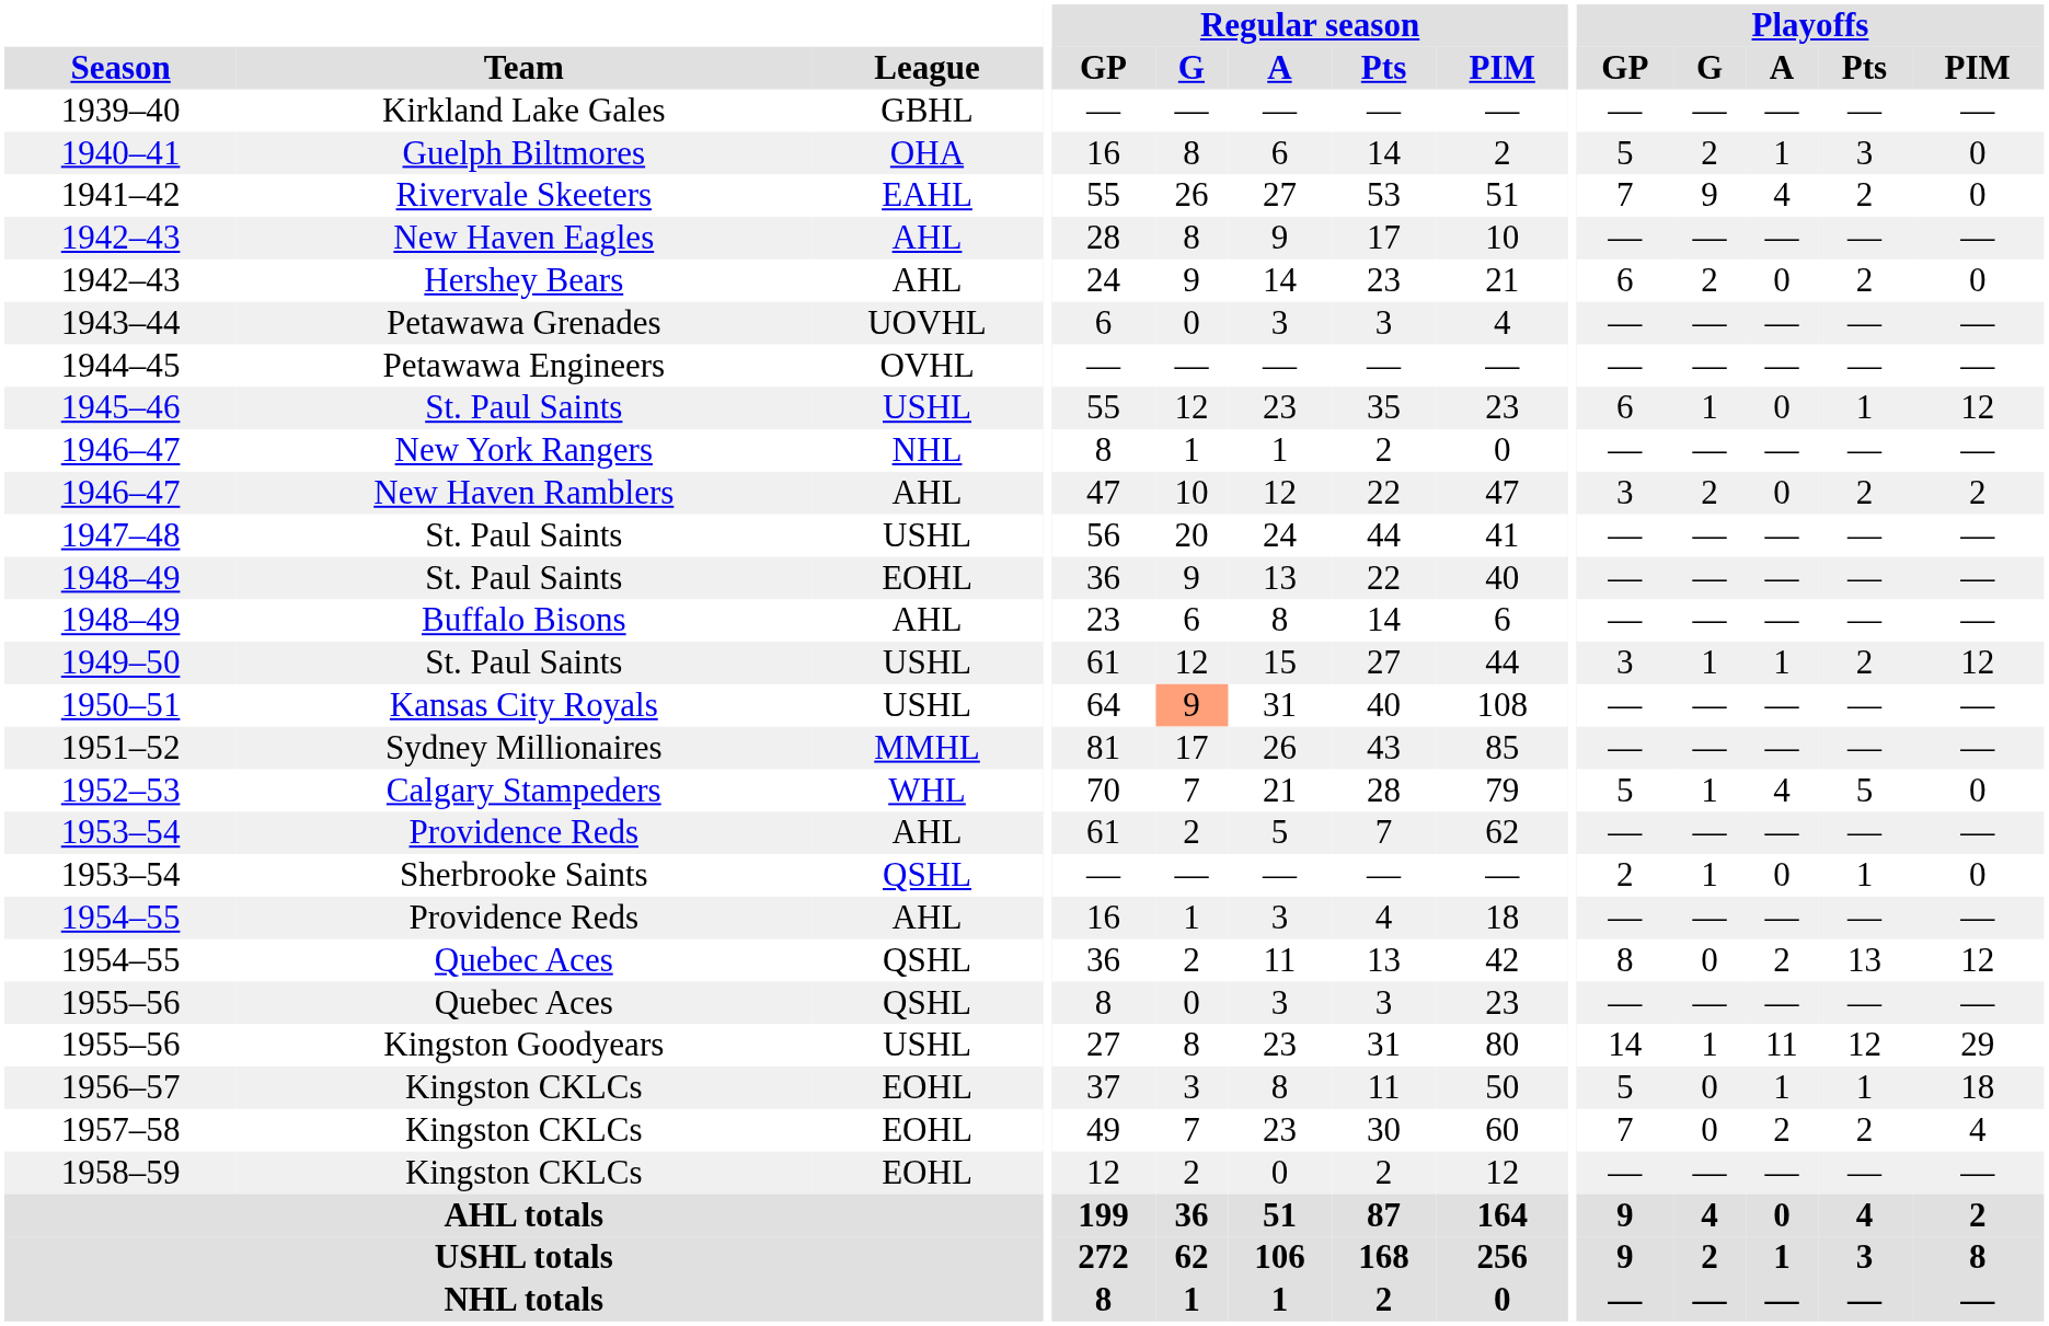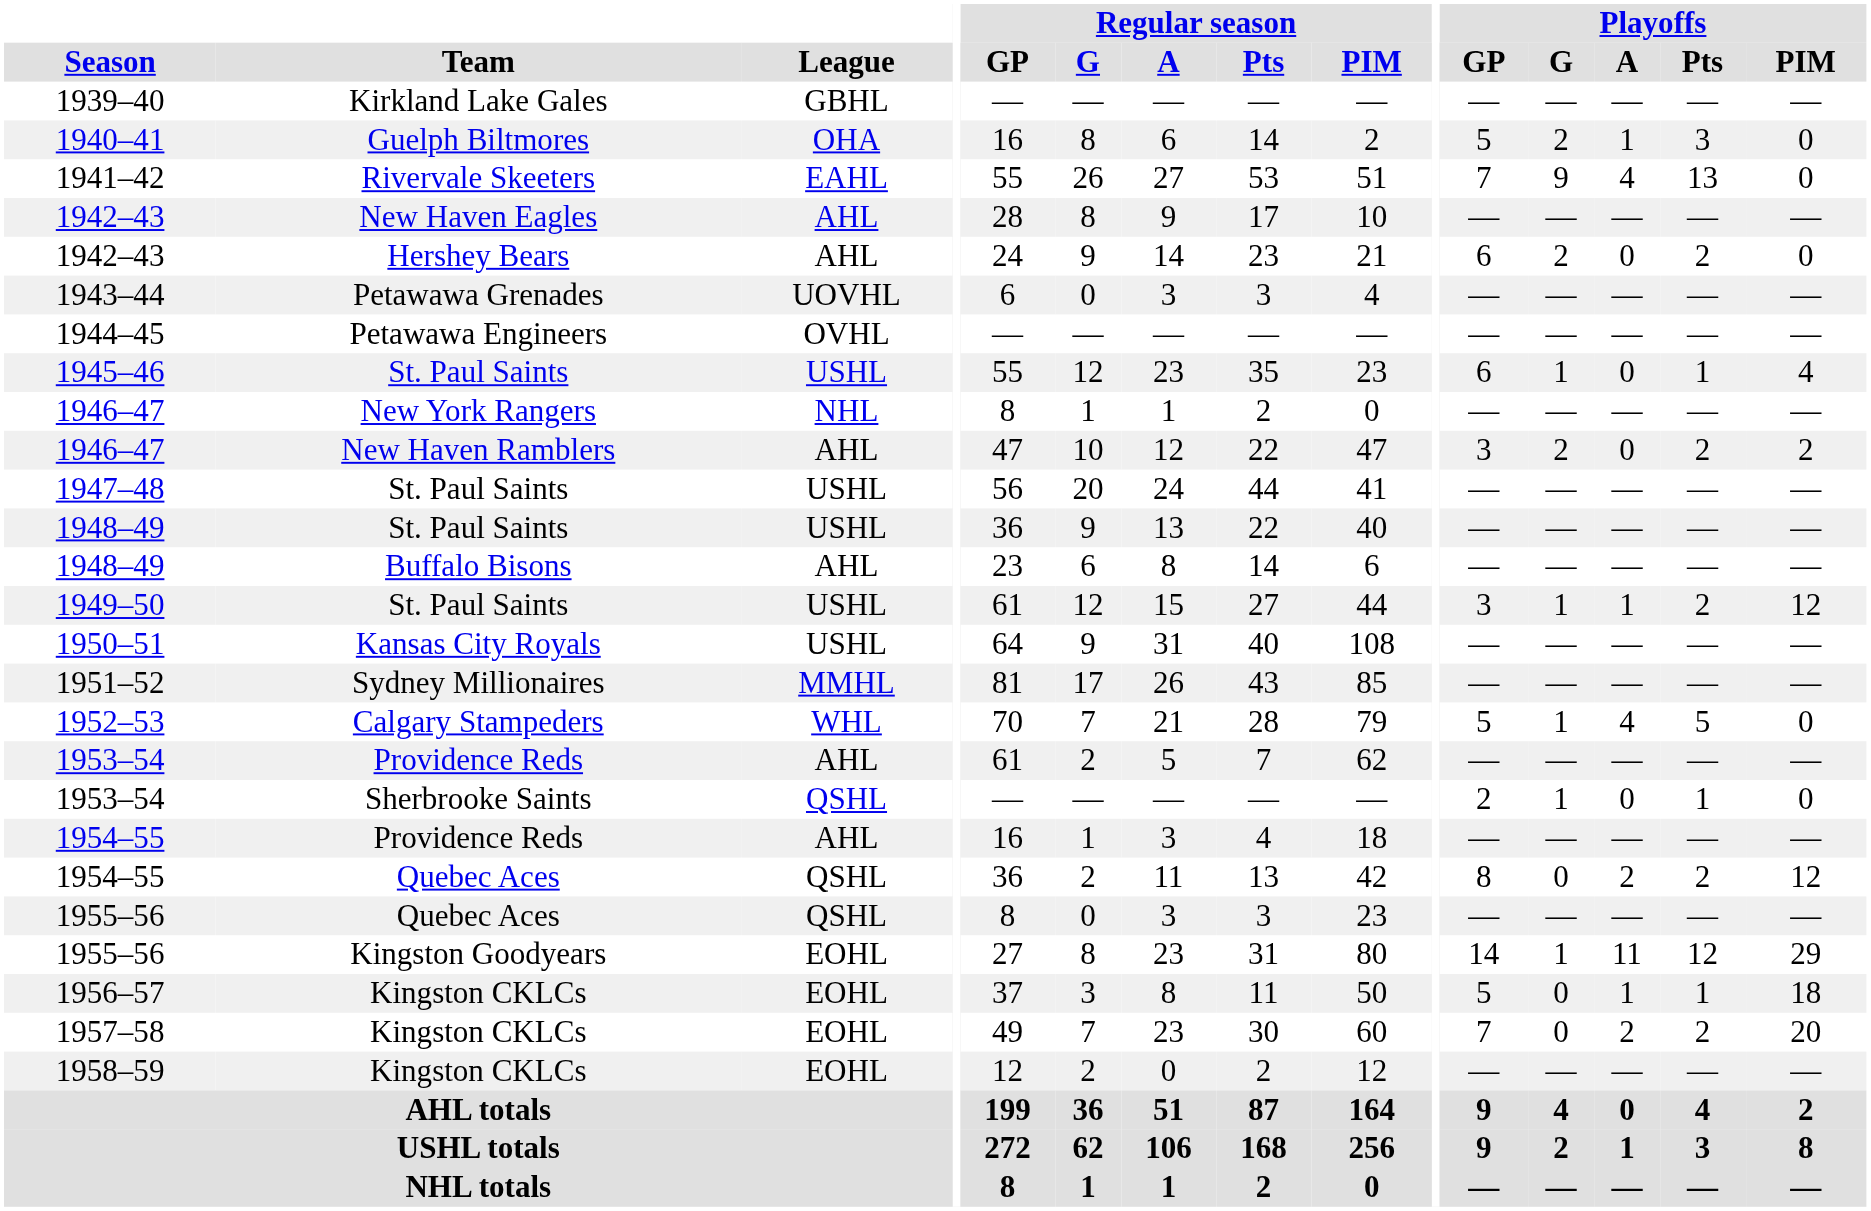 <table border="0" cellpadding="1" cellspacing="0" style="text-align:center; width:60em">
 <tr bgcolor="#e0e0e0">
 <th colspan="3" bgcolor="#ffffff"></th>
 <th rowspan="100" bgcolor="#ffffff"></th>
 <th colspan="5"><a href='#'>Regular season</a></th>
 <th rowspan="100" bgcolor="#ffffff"></th>
 <th colspan="5"><a href='#'>Playoffs</a></th>
 </tr>
 <tr bgcolor="#e0e0e0">
 <th><a href='#'>Season</a></th>
 <th>Team</th>
 <th>League</th>
 <th>GP</th>
 <th><a href='#'>G</a></th>
 <th><a href='#'>A</a></th>
 <th><a href='#'>Pts</a></th>
 <th><a href='#'>PIM</a></th>
 <th>GP</th>
 <th>G</th>
 <th>A</th>
 <th>Pts</th>
 <th>PIM</th>
 </tr>
 <tr>
 <td>1939–40</td>
 <td>Kirkland Lake Gales</td>
 <td>GBHL</td>
 <td>—</td>
 <td>—</td>
 <td>—</td>
 <td>—</td>
 <td>—</td>
 <td>—</td>
 <td>—</td>
 <td>—</td>
 <td>—</td>
 <td>—</td>
 </tr>
 <tr bgcolor="#f0f0f0">
 <td><a href='#'>1940–41</a></td>
 <td><a href='#'>Guelph Biltmores</a></td>
 <td><a href='#'>OHA</a></td>
 <td>16</td>
 <td>8</td>
 <td>6</td>
 <td>14</td>
 <td>2</td>
 <td>5</td>
 <td>2</td>
 <td>1</td>
 <td>3</td>
 <td>0</td>
 </tr>
 <tr>
 <td>1941–42</td>
 <td><a href='#'>Rivervale Skeeters</a></td>
 <td><a href='#'>EAHL</a></td>
 <td>55</td>
 <td>26</td>
 <td>27</td>
 <td>53</td>
 <td>51</td>
 <td>7</td>
 <td>9</td>
 <td>4</td>
-<td>2</td>
+<td>13</td>
 <td>0</td>
 </tr>
 <tr bgcolor="#f0f0f0">
 <td><a href='#'>1942–43</a></td>
 <td><a href='#'>New Haven Eagles</a></td>
 <td><a href='#'>AHL</a></td>
 <td>28</td>
 <td>8</td>
 <td>9</td>
 <td>17</td>
 <td>10</td>
 <td>—</td>
 <td>—</td>
 <td>—</td>
 <td>—</td>
 <td>—</td>
 </tr>
 <tr>
 <td>1942–43</td>
 <td><a href='#'>Hershey Bears</a></td>
 <td>AHL</td>
 <td>24</td>
 <td>9</td>
 <td>14</td>
 <td>23</td>
 <td>21</td>
 <td>6</td>
 <td>2</td>
 <td>0</td>
 <td>2</td>
 <td>0</td>
 </tr>
 <tr bgcolor="#f0f0f0">
 <td>1943–44</td>
 <td>Petawawa Grenades</td>
 <td>UOVHL</td>
 <td>6</td>
 <td>0</td>
 <td>3</td>
 <td>3</td>
 <td>4</td>
 <td>—</td>
 <td>—</td>
 <td>—</td>
 <td>—</td>
 <td>—</td>
 </tr>
 <tr>
 <td>1944–45</td>
 <td>Petawawa Engineers</td>
 <td>OVHL</td>
 <td>—</td>
 <td>—</td>
 <td>—</td>
 <td>—</td>
 <td>—</td>
 <td>—</td>
 <td>—</td>
 <td>—</td>
 <td>—</td>
 <td>—</td>
 </tr>
 <tr bgcolor="#f0f0f0">
 <td><a href='#'>1945–46</a></td>
 <td><a href='#'>St. Paul Saints</a></td>
 <td><a href='#'>USHL</a></td>
 <td>55</td>
 <td>12</td>
 <td>23</td>
 <td>35</td>
 <td>23</td>
 <td>6</td>
 <td>1</td>
 <td>0</td>
 <td>1</td>
-<td>12</td>
+<td>4</td>
 </tr>
 <tr>
 <td><a href='#'>1946–47</a></td>
 <td><a href='#'>New York Rangers</a></td>
 <td><a href='#'>NHL</a></td>
 <td>8</td>
 <td>1</td>
 <td>1</td>
 <td>2</td>
 <td>0</td>
 <td>—</td>
 <td>—</td>
 <td>—</td>
 <td>—</td>
 <td>—</td>
 </tr>
 <tr bgcolor="#f0f0f0">
 <td><a href='#'>1946–47</a></td>
 <td><a href='#'>New Haven Ramblers</a></td>
 <td>AHL</td>
 <td>47</td>
 <td>10</td>
 <td>12</td>
 <td>22</td>
 <td>47</td>
 <td>3</td>
 <td>2</td>
 <td>0</td>
 <td>2</td>
 <td>2</td>
 </tr>
 <tr>
 <td><a href='#'>1947–48</a></td>
 <td>St. Paul Saints</td>
 <td>USHL</td>
 <td>56</td>
 <td>20</td>
 <td>24</td>
 <td>44</td>
 <td>41</td>
 <td>—</td>
 <td>—</td>
 <td>—</td>
 <td>—</td>
 <td>—</td>
 </tr>
 <tr bgcolor="#f0f0f0">
 <td><a href='#'>1948–49</a></td>
 <td>St. Paul Saints</td>
-<td>EOHL</td>
+<td>USHL</td>
 <td>36</td>
 <td>9</td>
 <td>13</td>
 <td>22</td>
 <td>40</td>
 <td>—</td>
 <td>—</td>
 <td>—</td>
 <td>—</td>
 <td>—</td>
 </tr>
 <tr>
 <td><a href='#'>1948–49</a></td>
 <td><a href='#'>Buffalo Bisons</a></td>
 <td>AHL</td>
 <td>23</td>
 <td>6</td>
 <td>8</td>
 <td>14</td>
 <td>6</td>
 <td>—</td>
 <td>—</td>
 <td>—</td>
 <td>—</td>
 <td>—</td>
 </tr>
 <tr bgcolor="#f0f0f0">
 <td><a href='#'>1949–50</a></td>
 <td>St. Paul Saints</td>
 <td>USHL</td>
 <td>61</td>
 <td>12</td>
 <td>15</td>
 <td>27</td>
 <td>44</td>
 <td>3</td>
 <td>1</td>
 <td>1</td>
 <td>2</td>
 <td>12</td>
 </tr>
 <tr>
 <td><a href='#'>1950–51</a></td>
 <td><a href='#'>Kansas City Royals</a></td>
 <td>USHL</td>
 <td>64</td>
-<td style="background: lightsalmon;">9</td>
+<td>9</td>
 <td>31</td>
 <td>40</td>
 <td>108</td>
 <td>—</td>
 <td>—</td>
 <td>—</td>
 <td>—</td>
 <td>—</td>
 </tr>
 <tr bgcolor="#f0f0f0">
 <td>1951–52</td>
 <td>Sydney Millionaires</td>
 <td><a href='#'>MMHL</a></td>
 <td>81</td>
 <td>17</td>
 <td>26</td>
 <td>43</td>
 <td>85</td>
 <td>—</td>
 <td>—</td>
 <td>—</td>
 <td>—</td>
 <td>—</td>
 </tr>
 <tr>
 <td><a href='#'>1952–53</a></td>
 <td><a href='#'>Calgary Stampeders</a></td>
 <td><a href='#'>WHL</a></td>
 <td>70</td>
 <td>7</td>
 <td>21</td>
 <td>28</td>
 <td>79</td>
 <td>5</td>
 <td>1</td>
 <td>4</td>
 <td>5</td>
 <td>0</td>
 </tr>
 <tr bgcolor="#f0f0f0">
 <td><a href='#'>1953–54</a></td>
 <td><a href='#'>Providence Reds</a></td>
 <td>AHL</td>
 <td>61</td>
 <td>2</td>
 <td>5</td>
 <td>7</td>
 <td>62</td>
 <td>—</td>
 <td>—</td>
 <td>—</td>
 <td>—</td>
 <td>—</td>
 </tr>
 <tr>
 <td>1953–54</td>
 <td>Sherbrooke Saints</td>
 <td><a href='#'>QSHL</a></td>
 <td>—</td>
 <td>—</td>
 <td>—</td>
 <td>—</td>
 <td>—</td>
 <td>2</td>
 <td>1</td>
 <td>0</td>
 <td>1</td>
 <td>0</td>
 </tr>
 <tr bgcolor="#f0f0f0">
 <td><a href='#'>1954–55</a></td>
 <td>Providence Reds</td>
 <td>AHL</td>
 <td>16</td>
 <td>1</td>
 <td>3</td>
 <td>4</td>
 <td>18</td>
 <td>—</td>
 <td>—</td>
 <td>—</td>
 <td>—</td>
 <td>—</td>
 </tr>
 <tr>
 <td>1954–55</td>
 <td><a href='#'>Quebec Aces</a></td>
 <td>QSHL</td>
 <td>36</td>
 <td>2</td>
 <td>11</td>
 <td>13</td>
 <td>42</td>
 <td>8</td>
 <td>0</td>
 <td>2</td>
-<td>13</td>
+<td>2</td>
 <td>12</td>
 </tr>
 <tr bgcolor="#f0f0f0">
 <td>1955–56</td>
 <td>Quebec Aces</td>
 <td>QSHL</td>
 <td>8</td>
 <td>0</td>
 <td>3</td>
 <td>3</td>
 <td>23</td>
 <td>—</td>
 <td>—</td>
 <td>—</td>
 <td>—</td>
 <td>—</td>
 </tr>
 <tr>
 <td>1955–56</td>
 <td>Kingston Goodyears</td>
-<td>USHL</td>
+<td>EOHL</td>
 <td>27</td>
 <td>8</td>
 <td>23</td>
 <td>31</td>
 <td>80</td>
 <td>14</td>
 <td>1</td>
 <td>11</td>
 <td>12</td>
 <td>29</td>
 </tr>
 <tr bgcolor="#f0f0f0">
 <td>1956–57</td>
 <td>Kingston CKLCs</td>
 <td>EOHL</td>
 <td>37</td>
 <td>3</td>
 <td>8</td>
 <td>11</td>
 <td>50</td>
 <td>5</td>
 <td>0</td>
 <td>1</td>
 <td>1</td>
 <td>18</td>
 </tr>
 <tr>
 <td>1957–58</td>
 <td>Kingston CKLCs</td>
 <td>EOHL</td>
 <td>49</td>
 <td>7</td>
 <td>23</td>
 <td>30</td>
 <td>60</td>
 <td>7</td>
 <td>0</td>
 <td>2</td>
 <td>2</td>
-<td>4</td>
+<td>20</td>
 </tr>
 <tr bgcolor="#f0f0f0">
 <td>1958–59</td>
 <td>Kingston CKLCs</td>
 <td>EOHL</td>
 <td>12</td>
 <td>2</td>
 <td>0</td>
 <td>2</td>
 <td>12</td>
 <td>—</td>
 <td>—</td>
 <td>—</td>
 <td>—</td>
 <td>—</td>
 </tr>
 <tr bgcolor="#e0e0e0">
 <th colspan="3">AHL totals</th>
 <th>199</th>
 <th>36</th>
 <th>51</th>
 <th>87</th>
 <th>164</th>
 <th>9</th>
 <th>4</th>
 <th>0</th>
 <th>4</th>
 <th>2</th>
 </tr>
 <tr bgcolor="#e0e0e0">
 <th colspan="3">USHL totals</th>
 <th>272</th>
 <th>62</th>
 <th>106</th>
 <th>168</th>
 <th>256</th>
 <th>9</th>
 <th>2</th>
 <th>1</th>
 <th>3</th>
 <th>8</th>
 </tr>
 <tr bgcolor="#e0e0e0">
 <th colspan="3">NHL totals</th>
 <th>8</th>
 <th>1</th>
 <th>1</th>
 <th>2</th>
 <th>0</th>
 <th>—</th>
 <th>—</th>
 <th>—</th>
 <th>—</th>
 <th>—</th>
 </tr>
 </table>
